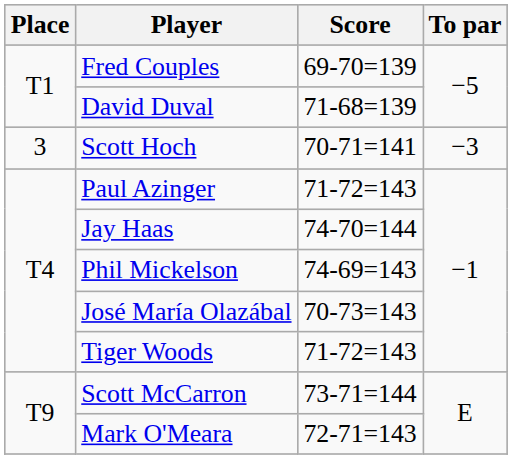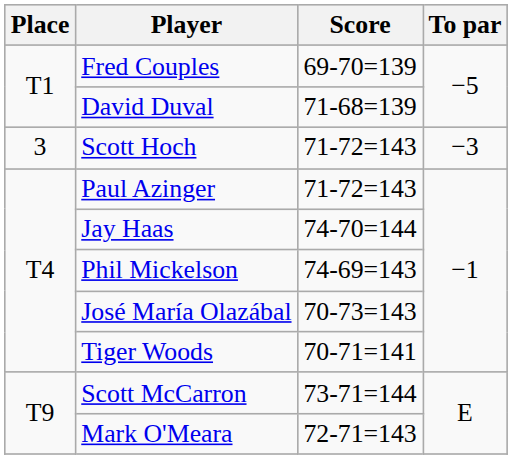 <table class="wikitable">
 <tr>
 <th>Place</th>
 <th>Player</th>
 <th>Score</th>
 <th>To par</th>
 </tr>
 <tr>
 <td rowspan="2" align=center>T1</td>
 <td> <a href='#'>Fred Couples</a></td>
 <td align=center>69-70=139</td>
 <td rowspan="2" align=center>−5</td>
 </tr>
 <tr>
 <td> <a href='#'>David Duval</a></td>
 <td align=center>71-68=139</td>
 </tr>
 <tr>
 <td align=center>3</td>
 <td> <a href='#'>Scott Hoch</a></td>
-<td align=center>70-71=141</td>
+<td align=center>71-72=143</td>
 <td align=center>−3</td>
 </tr>
 <tr>
 <td rowspan="5" align=center>T4</td>
 <td> <a href='#'>Paul Azinger</a></td>
 <td align=center>71-72=143</td>
 <td rowspan="5" align=center>−1</td>
 </tr>
 <tr>
 <td> <a href='#'>Jay Haas</a></td>
 <td align=center>74-70=144</td>
 </tr>
 <tr>
 <td> <a href='#'>Phil Mickelson</a></td>
 <td align=center>74-69=143</td>
 </tr>
 <tr>
 <td> <a href='#'>José María Olazábal</a></td>
 <td align=center>70-73=143</td>
 </tr>
 <tr>
 <td> <a href='#'>Tiger Woods</a></td>
-<td align=center>71-72=143</td>
+<td align=center>70-71=141</td>
 </tr>
 <tr>
 <td rowspan="2" align=center>T9</td>
 <td> <a href='#'>Scott McCarron</a></td>
 <td align=center>73-71=144</td>
 <td rowspan="2" align=center>E</td>
 </tr>
 <tr>
 <td> <a href='#'>Mark O'Meara</a></td>
 <td align=center>72-71=143</td>
 </tr>
 </table>
